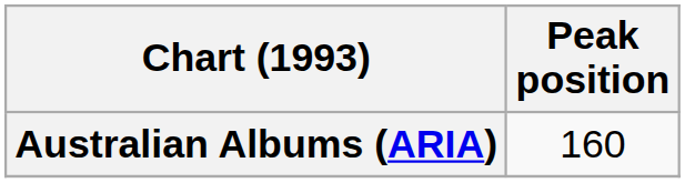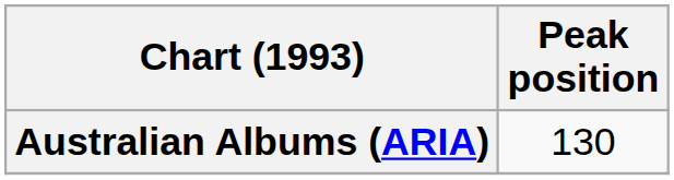 <table class="wikitable plainrowheaders sortable" style="text-align:center;">
 <tr>
 <th scope="col">Chart (1993)</th>
 <th scope="col">Peak<br>position</th>
 </tr>
 <tr>
 <th scope="row">Australian Albums (<a href='#'>ARIA</a>)</th>
-<td align="center">160</td>
+<td align="center">130</td>
 </tr>
 <tr>
 </tr>
 <tr>
 </tr>
 <tr>
 </tr>
 </table>
